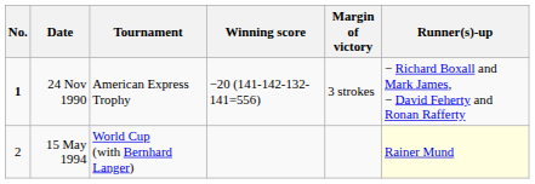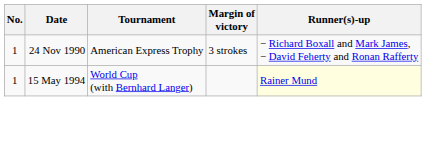 <table class="wikitable" style="font-size:95%;">
 <tr>
 <th>No.</th>
 <th>Date</th>
 <th>Tournament</th>
-<th>Winning score</th>
 <th>Margin of<br>victory</th>
 <th>Runner(s)-up</th>
 </tr>
 <tr>
-<td align=center><strong>1</strong></td>
+<td align=center>1</td>
 <td align=right>24 Nov 1990</td>
 <td>American Express Trophy</td>
-<td>−20 (141-142-132-141=556)</td>
 <td>3 strokes</td>
 <td> − <a href='#'>Richard Boxall</a> and <a href='#'>Mark James</a>,<br> − <a href='#'>David Feherty</a> and <a href='#'>Ronan Rafferty</a></td>
 </tr>
 <tr>
-<td align=center>2</td>
+<td align=center>1</td>
 <td align=right>15 May 1994</td>
 <td><a href='#'>World Cup</a><br>(with  <a href='#'>Bernhard Langer</a>)</td>
-<td></td>
 <td></td>
 <td style="background: lightyellow;"> <a href='#'>Rainer Mund</a></td>
 </tr>
 </table>
